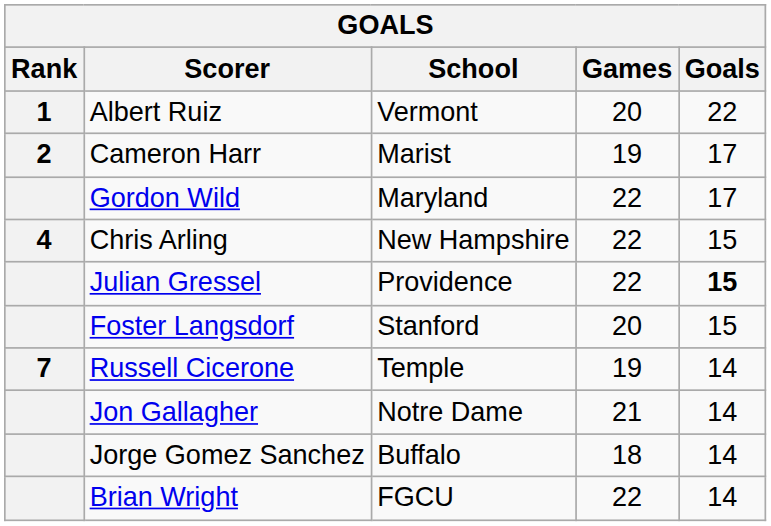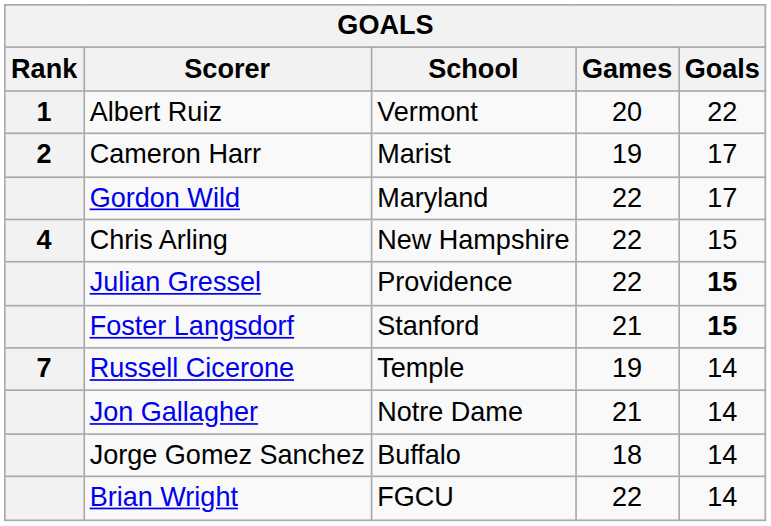 <table class="wikitable">
 <tr>
 <th colspan=5>GOALS</th>
 </tr>
 <tr>
 <th>Rank</th>
 <th>Scorer</th>
 <th>School</th>
 <th>Games</th>
 <th>Goals</th>
 </tr>
 <tr>
 <th>1</th>
 <td>Albert Ruiz</td>
 <td>Vermont</td>
 <td style="text-align:center;">20</td>
 <td style="text-align:center;">22</td>
 </tr>
 <tr>
 <th>2</th>
 <td>Cameron Harr</td>
 <td>Marist</td>
 <td style="text-align:center;">19</td>
 <td style="text-align:center;">17</td>
 </tr>
 <tr>
 <th></th>
 <td><a href='#'>Gordon Wild</a></td>
 <td>Maryland</td>
 <td style="text-align:center;">22</td>
 <td style="text-align:center;">17</td>
 </tr>
 <tr>
 <th>4</th>
 <td>Chris Arling</td>
 <td>New Hampshire</td>
 <td style="text-align:center;">22</td>
 <td style="text-align:center;">15</td>
 </tr>
 <tr>
 <th></th>
 <td><a href='#'>Julian Gressel</a></td>
 <td>Providence</td>
 <td style="text-align:center;">22</td>
 <td style="text-align:center;"><strong>15</strong></td>
 </tr>
 <tr>
 <th></th>
 <td><a href='#'>Foster Langsdorf</a></td>
 <td>Stanford</td>
-<td style="text-align:center;">20</td>
-<td style="text-align:center;">15</td>
+<td style="text-align:center;">21</td>
+<td style="text-align:center;"><strong>15</strong></td>
 </tr>
 <tr>
 <th>7</th>
 <td><a href='#'>Russell Cicerone</a></td>
 <td>Temple</td>
 <td style="text-align:center;">19</td>
 <td style="text-align:center;">14</td>
 </tr>
 <tr>
 <th></th>
 <td><a href='#'>Jon Gallagher</a></td>
 <td>Notre Dame</td>
 <td style="text-align:center;">21</td>
 <td style="text-align:center;">14</td>
 </tr>
 <tr>
 <th></th>
 <td>Jorge Gomez Sanchez</td>
 <td>Buffalo</td>
 <td style="text-align:center;">18</td>
 <td style="text-align:center;">14</td>
 </tr>
 <tr>
 <th></th>
 <td><a href='#'>Brian Wright</a></td>
 <td>FGCU</td>
 <td style="text-align:center;">22</td>
 <td style="text-align:center;">14</td>
 </tr>
 </table>
